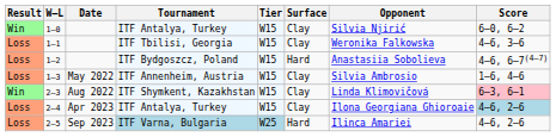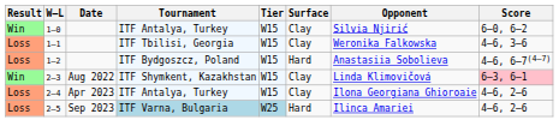 <table class="sortable wikitable">
 <tr>
 <th>Result</th>
 <th class="unsortable">W–L</th>
 <th>Date</th>
 <th>Tournament</th>
 <th>Tier</th>
 <th>Surface</th>
 <th>Opponent</th>
 <th class="unsortable">Score</th>
 </tr>
 <tr>
 <td style="background:#98fb98;">Win</td>
 <td><small>1–0</small></td>
 <td></td>
 <td style="background:#f0f8ff;">ITF Antalya, Turkey</td>
 <td style="background:#f0f8ff;">W15</td>
 <td>Clay</td>
 <td> <a href='#'>Silvia Njirić</a></td>
 <td>6–0, 6–2</td>
 </tr>
 <tr>
 <td style="background:#ffa07a">Loss</td>
 <td><small>1–1</small></td>
 <td></td>
 <td style="background:#f0f8ff;">ITF Tbilisi, Georgia</td>
 <td style="background:#f0f8ff;">W15</td>
 <td>Clay</td>
 <td> <a href='#'>Weronika Falkowska</a></td>
 <td>4–6, 3–6</td>
 </tr>
 <tr>
 <td style="background:#ffa07a">Loss</td>
 <td><small>1–2</small></td>
 <td></td>
 <td style="background:#f0f8ff;">ITF Bydgoszcz, Poland</td>
 <td style="background:#f0f8ff;">W15</td>
 <td>Hard</td>
 <td> <a href='#'>Anastasiia Sobolieva</a></td>
 <td>4–6, 6–7<sup>(4–7)</sup></td>
 </tr>
 <tr>
-<td style="background:#ffa07a">Loss</td>
-<td><small>1–3</small></td>
-<td>May 2022</td>
-<td style="background:#f0f8ff;">ITF Annenheim, Austria</td>
-<td style="background:#f0f8ff;">W15</td>
-<td>Clay</td>
-<td> <a href='#'>Silvia Ambrosio</a></td>
-<td>1–6, 4–6</td>
-</tr>
-<tr>
 <td bgcolor=98FB98>Win</td>
 <td><small>2–3</small></td>
 <td>Aug 2022</td>
 <td style="background:#f0f8ff;">ITF Shymkent, Kazakhstan</td>
 <td style="background:#f0f8ff;">W15</td>
 <td>Clay</td>
 <td> <a href='#'>Linda Klimovičová</a></td>
 <td style="background: pink;">6–3, 6–1</td>
 </tr>
 <tr>
 <td bgcolor=ffa07a>Loss</td>
 <td><small>2–4</small></td>
 <td>Apr 2023</td>
 <td style="background:#f0f8ff;">ITF Antalya, Turkey</td>
 <td style="background:#f0f8ff;">W15</td>
 <td>Clay</td>
 <td> <a href='#'>Ilona Georgiana Ghioroaie</a></td>
-<td style="background: lightblue;">4–6, 2–6</td>
+<td>4–6, 2–6</td>
 </tr>
 <tr>
 <td style="background:#ffa07a">Loss</td>
 <td><small>2–5</small></td>
 <td>Sep 2023</td>
 <td style="background:lightblue">ITF Varna, Bulgaria</td>
 <td style="background:lightblue">W25</td>
 <td>Hard</td>
 <td> <a href='#'>Ilinca Amariei</a></td>
 <td>4–6, 2–6</td>
 </tr>
 </table>
